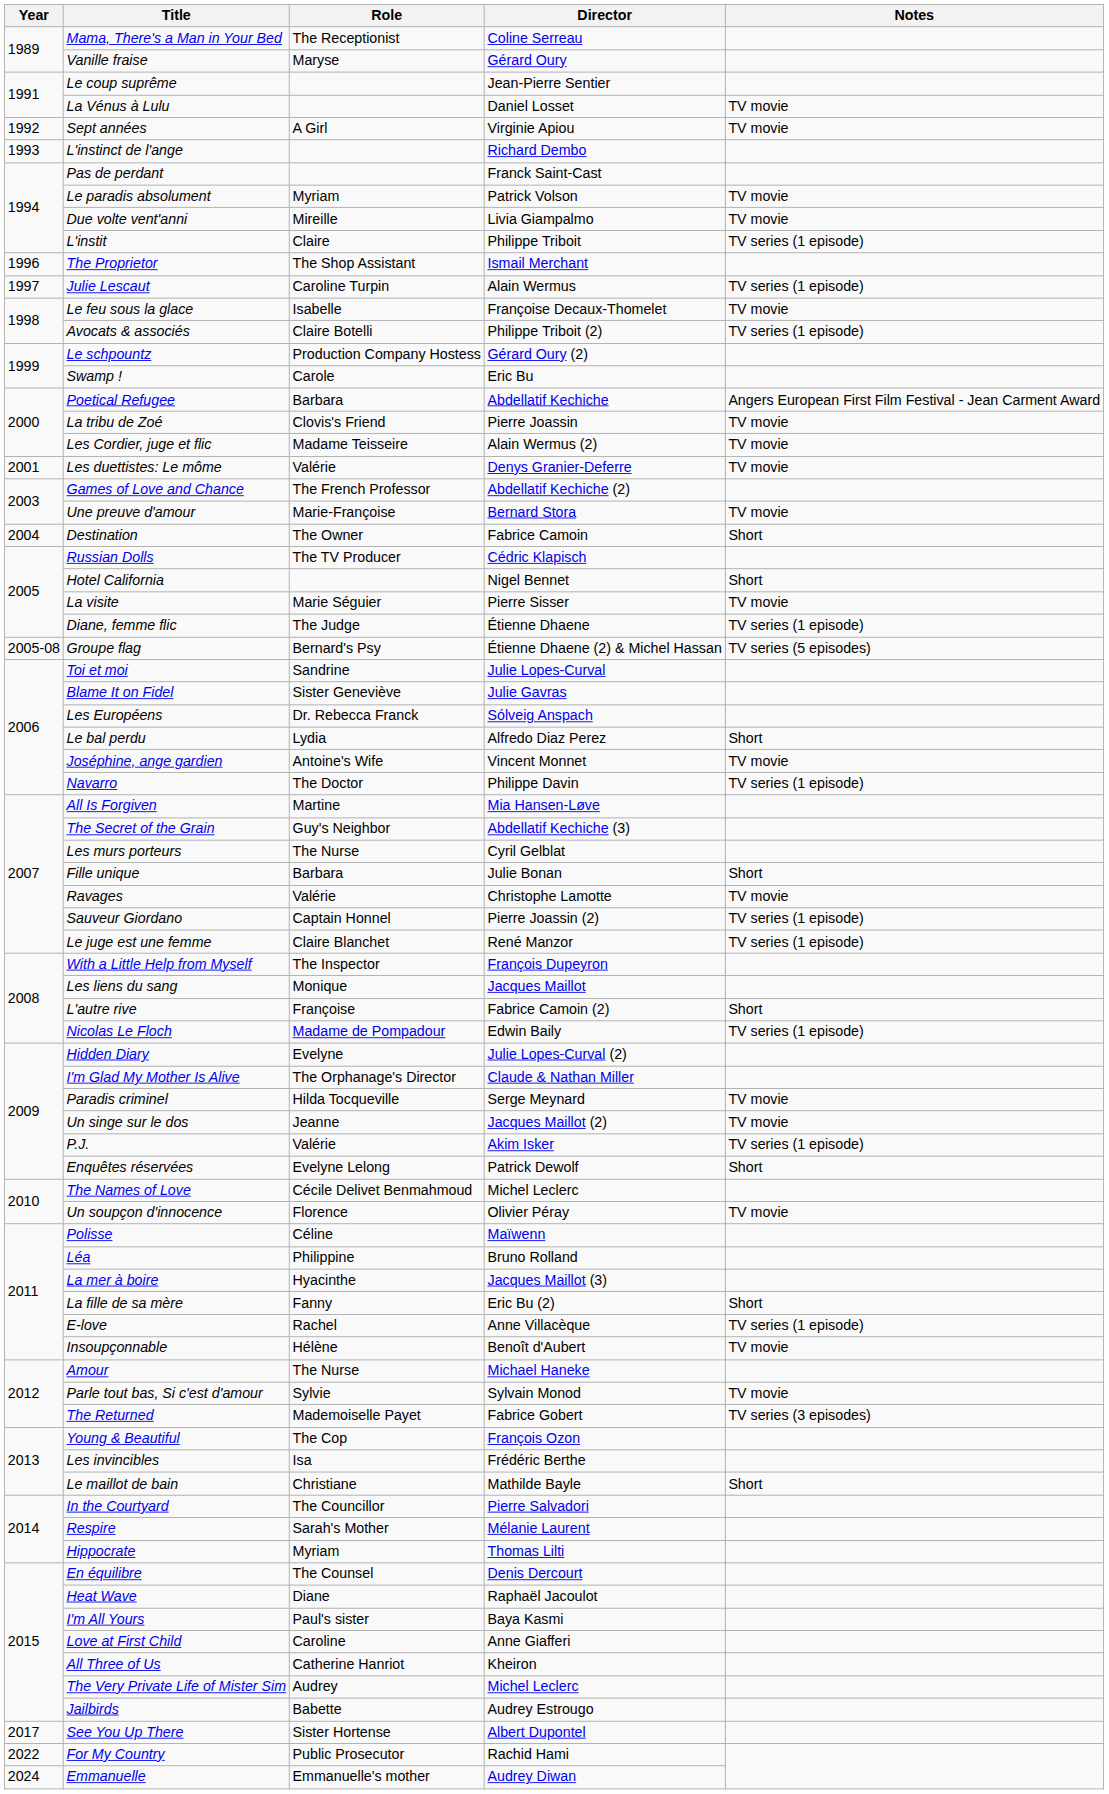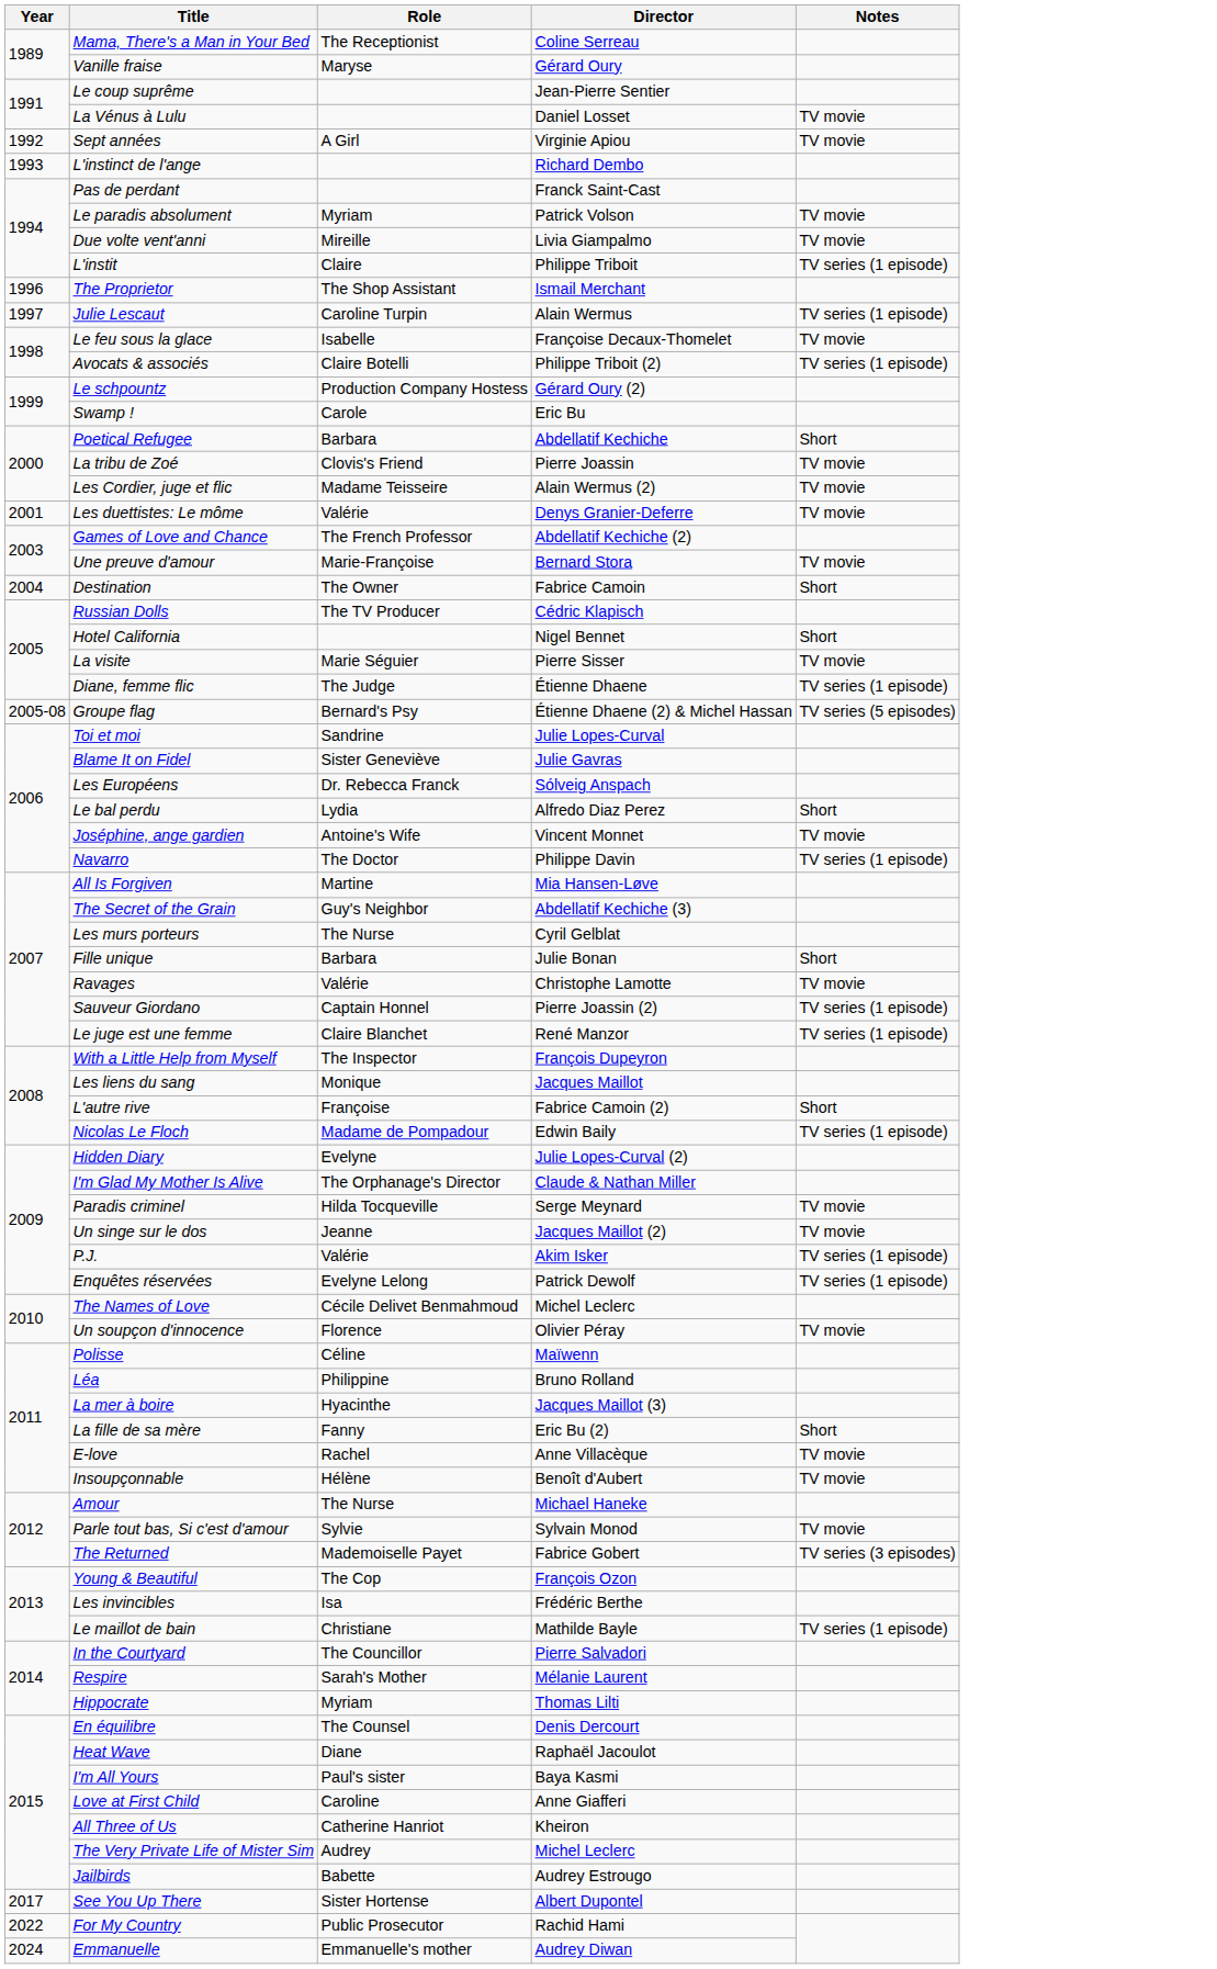 <table class="wikitable">
 <tr>
 <th>Year</th>
 <th>Title</th>
 <th>Role</th>
 <th>Director</th>
 <th>Notes</th>
 </tr>
 <tr>
 <td rowspan=2>1989</td>
 <td><em><a href='#'>Mama, There's a Man in Your Bed</a></em></td>
 <td>The Receptionist</td>
 <td><a href='#'>Coline Serreau</a></td>
 <td></td>
 </tr>
 <tr>
 <td><em>Vanille fraise</em></td>
 <td>Maryse</td>
 <td><a href='#'>Gérard Oury</a></td>
 <td></td>
 </tr>
 <tr>
 <td rowspan=2>1991</td>
 <td><em>Le coup suprême</em></td>
 <td></td>
 <td>Jean-Pierre Sentier</td>
 <td></td>
 </tr>
 <tr>
 <td><em>La Vénus à Lulu</em></td>
 <td></td>
 <td>Daniel Losset</td>
 <td>TV movie</td>
 </tr>
 <tr>
 <td rowspan=1>1992</td>
 <td><em>Sept années</em></td>
 <td>A Girl</td>
 <td>Virginie Apiou</td>
 <td>TV movie</td>
 </tr>
 <tr>
 <td rowspan=1>1993</td>
 <td><em>L'instinct de l'ange</em></td>
 <td></td>
 <td><a href='#'>Richard Dembo</a></td>
 <td></td>
 </tr>
 <tr>
 <td rowspan=4>1994</td>
 <td><em>Pas de perdant</em></td>
 <td></td>
 <td>Franck Saint-Cast</td>
 <td></td>
 </tr>
 <tr>
 <td><em>Le paradis absolument</em></td>
 <td>Myriam</td>
 <td>Patrick Volson</td>
 <td>TV movie</td>
 </tr>
 <tr>
 <td><em>Due volte vent'anni</em></td>
 <td>Mireille</td>
 <td>Livia Giampalmo</td>
 <td>TV movie</td>
 </tr>
 <tr>
 <td><em>L'instit</em></td>
 <td>Claire</td>
 <td>Philippe Triboit</td>
 <td>TV series (1 episode)</td>
 </tr>
 <tr>
 <td rowspan=1>1996</td>
 <td><em><a href='#'>The Proprietor</a></em></td>
 <td>The Shop Assistant</td>
 <td><a href='#'>Ismail Merchant</a></td>
 <td></td>
 </tr>
 <tr>
 <td rowspan=1>1997</td>
 <td><em><a href='#'>Julie Lescaut</a></em></td>
 <td>Caroline Turpin</td>
 <td>Alain Wermus</td>
 <td>TV series (1 episode)</td>
 </tr>
 <tr>
 <td rowspan=2>1998</td>
 <td><em>Le feu sous la glace</em></td>
 <td>Isabelle</td>
 <td>Françoise Decaux-Thomelet</td>
 <td>TV movie</td>
 </tr>
 <tr>
 <td><em>Avocats & associés</em></td>
 <td>Claire Botelli</td>
 <td>Philippe Triboit (2)</td>
 <td>TV series (1 episode)</td>
 </tr>
 <tr>
 <td rowspan=2>1999</td>
 <td><em><a href='#'>Le schpountz</a></em></td>
 <td>Production Company Hostess</td>
 <td><a href='#'>Gérard Oury</a> (2)</td>
 <td></td>
 </tr>
 <tr>
 <td><em>Swamp !</em></td>
 <td>Carole</td>
 <td>Eric Bu</td>
 <td></td>
 </tr>
 <tr>
 <td rowspan=3>2000</td>
 <td><em><a href='#'>Poetical Refugee</a></em></td>
 <td>Barbara</td>
 <td><a href='#'>Abdellatif Kechiche</a></td>
-<td>Angers European First Film Festival - Jean Carment Award</td>
+<td>Short</td>
 </tr>
 <tr>
 <td><em>La tribu de Zoé</em></td>
 <td>Clovis's Friend</td>
 <td>Pierre Joassin</td>
 <td>TV movie</td>
 </tr>
 <tr>
 <td><em>Les Cordier, juge et flic</em></td>
 <td>Madame Teisseire</td>
 <td>Alain Wermus (2)</td>
 <td>TV movie</td>
 </tr>
 <tr>
 <td rowspan=1>2001</td>
 <td><em>Les duettistes: Le môme</em></td>
 <td>Valérie</td>
 <td><a href='#'>Denys Granier-Deferre</a></td>
 <td>TV movie</td>
 </tr>
 <tr>
 <td rowspan=2>2003</td>
 <td><em><a href='#'>Games of Love and Chance</a></em></td>
 <td>The French Professor</td>
 <td><a href='#'>Abdellatif Kechiche</a> (2)</td>
 <td></td>
 </tr>
 <tr>
 <td><em>Une preuve d'amour</em></td>
 <td>Marie-Françoise</td>
 <td><a href='#'>Bernard Stora</a></td>
 <td>TV movie</td>
 </tr>
 <tr>
 <td rowspan=1>2004</td>
 <td><em>Destination</em></td>
 <td>The Owner</td>
 <td>Fabrice Camoin</td>
 <td>Short</td>
 </tr>
 <tr>
 <td rowspan=4>2005</td>
 <td><em><a href='#'>Russian Dolls</a></em></td>
 <td>The TV Producer</td>
 <td><a href='#'>Cédric Klapisch</a></td>
 <td></td>
 </tr>
 <tr>
 <td><em>Hotel California</em></td>
 <td></td>
 <td>Nigel Bennet</td>
 <td>Short</td>
 </tr>
 <tr>
 <td><em>La visite</em></td>
 <td>Marie Séguier</td>
 <td>Pierre Sisser</td>
 <td>TV movie</td>
 </tr>
 <tr>
 <td><em>Diane, femme flic</em></td>
 <td>The Judge</td>
 <td>Étienne Dhaene</td>
 <td>TV series (1 episode)</td>
 </tr>
 <tr>
 <td rowspan=1>2005-08</td>
 <td><em>Groupe flag</em></td>
 <td>Bernard's Psy</td>
 <td>Étienne Dhaene (2) & Michel Hassan</td>
 <td>TV series (5 episodes)</td>
 </tr>
 <tr>
 <td rowspan=6>2006</td>
 <td><em><a href='#'>Toi et moi</a></em></td>
 <td>Sandrine</td>
 <td><a href='#'>Julie Lopes-Curval</a></td>
 <td></td>
 </tr>
 <tr>
 <td><em><a href='#'>Blame It on Fidel</a></em></td>
 <td>Sister Geneviève</td>
 <td><a href='#'>Julie Gavras</a></td>
 <td></td>
 </tr>
 <tr>
 <td><em>Les Européens</em></td>
 <td>Dr. Rebecca Franck</td>
 <td><a href='#'>Sólveig Anspach</a></td>
 <td></td>
 </tr>
 <tr>
 <td><em>Le bal perdu</em></td>
 <td>Lydia</td>
 <td>Alfredo Diaz Perez</td>
 <td>Short</td>
 </tr>
 <tr>
 <td><em><a href='#'>Joséphine, ange gardien</a></em></td>
 <td>Antoine's Wife</td>
 <td>Vincent Monnet</td>
 <td>TV movie</td>
 </tr>
 <tr>
 <td><em><a href='#'>Navarro</a></em></td>
 <td>The Doctor</td>
 <td>Philippe Davin</td>
 <td>TV series (1 episode)</td>
 </tr>
 <tr>
 <td rowspan=7>2007</td>
 <td><em><a href='#'>All Is Forgiven</a></em></td>
 <td>Martine</td>
 <td><a href='#'>Mia Hansen-Løve</a></td>
 <td></td>
 </tr>
 <tr>
 <td><em><a href='#'>The Secret of the Grain</a></em></td>
 <td>Guy's Neighbor</td>
 <td><a href='#'>Abdellatif Kechiche</a> (3)</td>
 <td></td>
 </tr>
 <tr>
 <td><em>Les murs porteurs</em></td>
 <td>The Nurse</td>
 <td>Cyril Gelblat</td>
 <td></td>
 </tr>
 <tr>
 <td><em>Fille unique</em></td>
 <td>Barbara</td>
 <td>Julie Bonan</td>
 <td>Short</td>
 </tr>
 <tr>
 <td><em>Ravages</em></td>
 <td>Valérie</td>
 <td>Christophe Lamotte</td>
 <td>TV movie</td>
 </tr>
 <tr>
 <td><em>Sauveur Giordano</em></td>
 <td>Captain Honnel</td>
 <td>Pierre Joassin (2)</td>
 <td>TV series (1 episode)</td>
 </tr>
 <tr>
 <td><em>Le juge est une femme</em></td>
 <td>Claire Blanchet</td>
 <td>René Manzor</td>
 <td>TV series (1 episode)</td>
 </tr>
 <tr>
 <td rowspan=4>2008</td>
 <td><em><a href='#'>With a Little Help from Myself</a></em></td>
 <td>The Inspector</td>
 <td><a href='#'>François Dupeyron</a></td>
 <td></td>
 </tr>
 <tr>
 <td><em>Les liens du sang</em></td>
 <td>Monique</td>
 <td><a href='#'>Jacques Maillot</a></td>
 <td></td>
 </tr>
 <tr>
 <td><em>L'autre rive</em></td>
 <td>Françoise</td>
 <td>Fabrice Camoin (2)</td>
 <td>Short</td>
 </tr>
 <tr>
 <td><em><a href='#'>Nicolas Le Floch</a></em></td>
 <td><a href='#'>Madame de Pompadour</a></td>
 <td>Edwin Baily</td>
 <td>TV series (1 episode)</td>
 </tr>
 <tr>
 <td rowspan=6>2009</td>
 <td><em><a href='#'>Hidden Diary</a></em></td>
 <td>Evelyne</td>
 <td><a href='#'>Julie Lopes-Curval</a> (2)</td>
 <td></td>
 </tr>
 <tr>
 <td><em><a href='#'>I'm Glad My Mother Is Alive</a></em></td>
 <td>The Orphanage's Director</td>
 <td><a href='#'>Claude & Nathan Miller</a></td>
 <td></td>
 </tr>
 <tr>
 <td><em>Paradis criminel</em></td>
 <td>Hilda Tocqueville</td>
 <td>Serge Meynard</td>
 <td>TV movie</td>
 </tr>
 <tr>
 <td><em>Un singe sur le dos</em></td>
 <td>Jeanne</td>
 <td><a href='#'>Jacques Maillot</a> (2)</td>
 <td>TV movie</td>
 </tr>
 <tr>
 <td><em>P.J.</em></td>
 <td>Valérie</td>
 <td><a href='#'>Akim Isker</a></td>
 <td>TV series (1 episode)</td>
 </tr>
 <tr>
 <td><em>Enquêtes réservées</em></td>
 <td>Evelyne Lelong</td>
 <td>Patrick Dewolf</td>
-<td>Short</td>
+<td>TV series (1 episode)</td>
 </tr>
 <tr>
 <td rowspan=2>2010</td>
 <td><em><a href='#'>The Names of Love</a></em></td>
 <td>Cécile Delivet Benmahmoud</td>
 <td>Michel Leclerc</td>
 <td></td>
 </tr>
 <tr>
 <td><em>Un soupçon d'innocence</em></td>
 <td>Florence</td>
 <td>Olivier Péray</td>
 <td>TV movie</td>
 </tr>
 <tr>
 <td rowspan=6>2011</td>
 <td><em><a href='#'>Polisse</a></em></td>
 <td>Céline</td>
 <td><a href='#'>Maïwenn</a></td>
 <td></td>
 </tr>
 <tr>
 <td><em><a href='#'>Léa</a></em></td>
 <td>Philippine</td>
 <td>Bruno Rolland</td>
 <td></td>
 </tr>
 <tr>
 <td><em><a href='#'>La mer à boire</a></em></td>
 <td>Hyacinthe</td>
 <td><a href='#'>Jacques Maillot</a> (3)</td>
 <td></td>
 </tr>
 <tr>
 <td><em>La fille de sa mère</em></td>
 <td>Fanny</td>
 <td>Eric Bu (2)</td>
 <td>Short</td>
 </tr>
 <tr>
 <td><em>E-love</em></td>
 <td>Rachel</td>
 <td>Anne Villacèque</td>
-<td>TV series (1 episode)</td>
+<td>TV movie</td>
 </tr>
 <tr>
 <td><em>Insoupçonnable</em></td>
 <td>Hélène</td>
 <td>Benoît d'Aubert</td>
 <td>TV movie</td>
 </tr>
 <tr>
 <td rowspan=3>2012</td>
 <td><em><a href='#'>Amour</a></em></td>
 <td>The Nurse</td>
 <td><a href='#'>Michael Haneke</a></td>
 <td></td>
 </tr>
 <tr>
 <td><em>Parle tout bas, Si c'est d'amour</em></td>
 <td>Sylvie</td>
 <td>Sylvain Monod</td>
 <td>TV movie</td>
 </tr>
 <tr>
 <td><em><a href='#'>The Returned</a></em></td>
 <td>Mademoiselle Payet</td>
 <td>Fabrice Gobert</td>
 <td>TV series (3 episodes)</td>
 </tr>
 <tr>
 <td rowspan=3>2013</td>
 <td><em><a href='#'>Young & Beautiful</a></em></td>
 <td>The Cop</td>
 <td><a href='#'>François Ozon</a></td>
 <td></td>
 </tr>
 <tr>
 <td><em>Les invincibles</em></td>
 <td>Isa</td>
 <td>Frédéric Berthe</td>
 <td></td>
 </tr>
 <tr>
 <td><em>Le maillot de bain</em></td>
 <td>Christiane</td>
 <td>Mathilde Bayle</td>
-<td>Short</td>
+<td>TV series (1 episode)</td>
 </tr>
 <tr>
 <td rowspan=3>2014</td>
 <td><em><a href='#'>In the Courtyard</a></em></td>
 <td>The Councillor</td>
 <td><a href='#'>Pierre Salvadori</a></td>
 <td></td>
 </tr>
 <tr>
 <td><em><a href='#'>Respire</a></em></td>
 <td>Sarah's Mother</td>
 <td><a href='#'>Mélanie Laurent</a></td>
 <td></td>
 </tr>
 <tr>
 <td><em><a href='#'>Hippocrate</a></em></td>
 <td>Myriam</td>
 <td><a href='#'>Thomas Lilti</a></td>
 <td></td>
 </tr>
 <tr>
 <td rowspan=7>2015</td>
 <td><em><a href='#'>En équilibre</a></em></td>
 <td>The Counsel</td>
 <td><a href='#'>Denis Dercourt</a></td>
 <td></td>
 </tr>
 <tr>
 <td><em><a href='#'>Heat Wave</a></em></td>
 <td>Diane</td>
 <td>Raphaël Jacoulot</td>
 <td></td>
 </tr>
 <tr>
 <td><em><a href='#'>I'm All Yours</a></em></td>
 <td>Paul's sister</td>
 <td>Baya Kasmi</td>
 <td></td>
 </tr>
 <tr>
 <td><em><a href='#'>Love at First Child</a></em></td>
 <td>Caroline</td>
 <td>Anne Giafferi</td>
 <td></td>
 </tr>
 <tr>
 <td><em><a href='#'>All Three of Us</a></em></td>
 <td>Catherine Hanriot</td>
 <td>Kheiron</td>
 <td></td>
 </tr>
 <tr>
 <td><em><a href='#'>The Very Private Life of Mister Sim</a></em></td>
 <td>Audrey</td>
 <td><a href='#'>Michel Leclerc</a></td>
 <td></td>
 </tr>
 <tr>
 <td><em><a href='#'>Jailbirds</a></em></td>
 <td>Babette</td>
 <td>Audrey Estrougo</td>
 <td></td>
 </tr>
 <tr>
 <td>2017</td>
 <td><em><a href='#'>See You Up There</a></em></td>
 <td>Sister Hortense</td>
 <td><a href='#'>Albert Dupontel</a></td>
 <td></td>
 </tr>
 <tr>
 <td>2022</td>
 <td><em><a href='#'>For My Country</a></em></td>
 <td>Public Prosecutor</td>
 <td>Rachid Hami</td>
 </tr>
 <tr>
 <td>2024</td>
 <td><em><a href='#'>Emmanuelle</a></em></td>
 <td>Emmanuelle's mother</td>
 <td><a href='#'>Audrey Diwan</a></td>
 </tr>
 </table>
